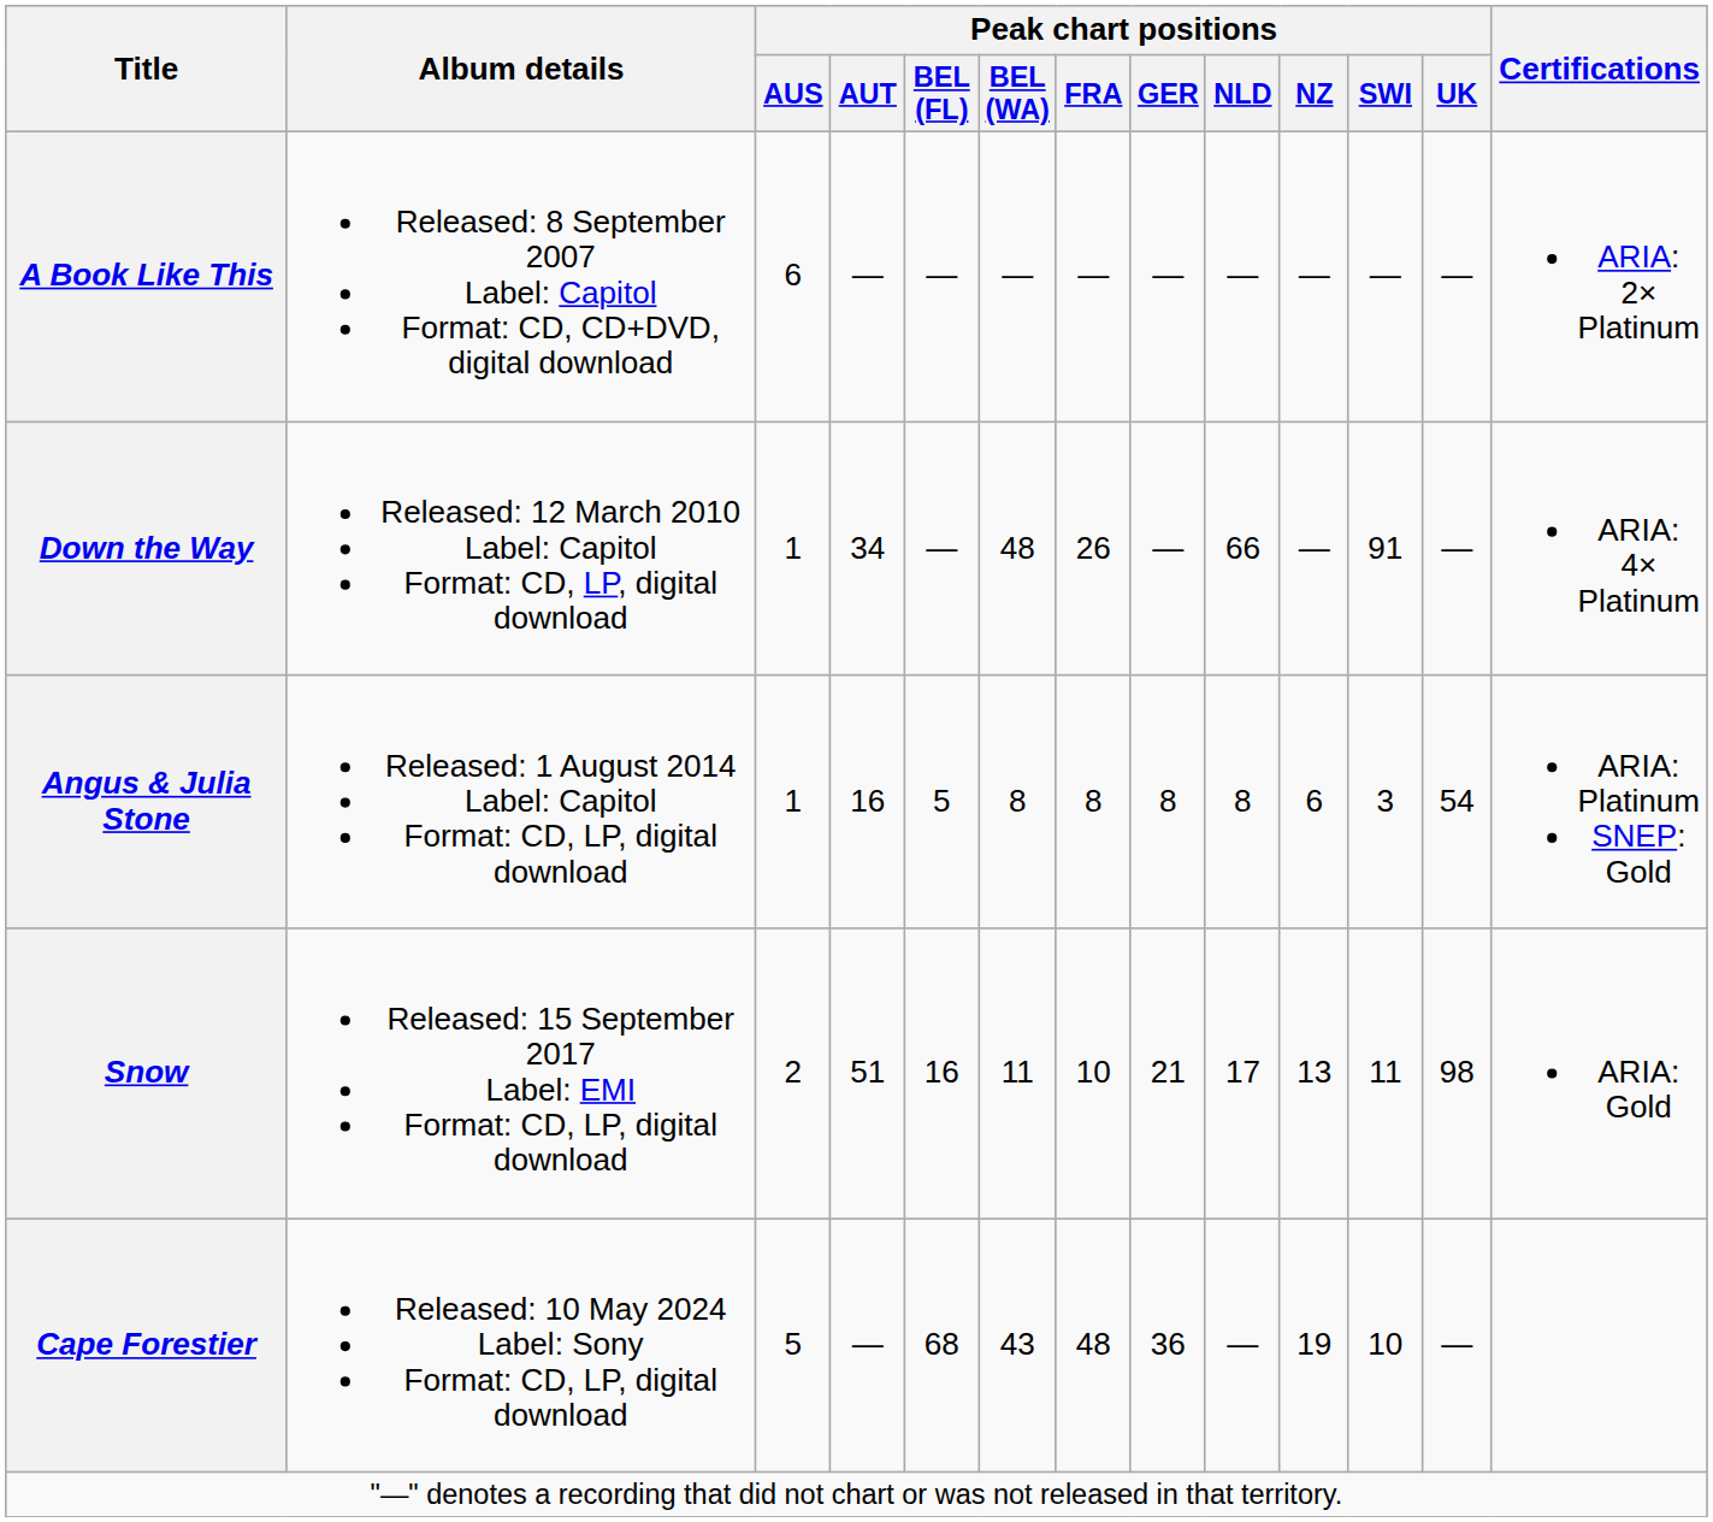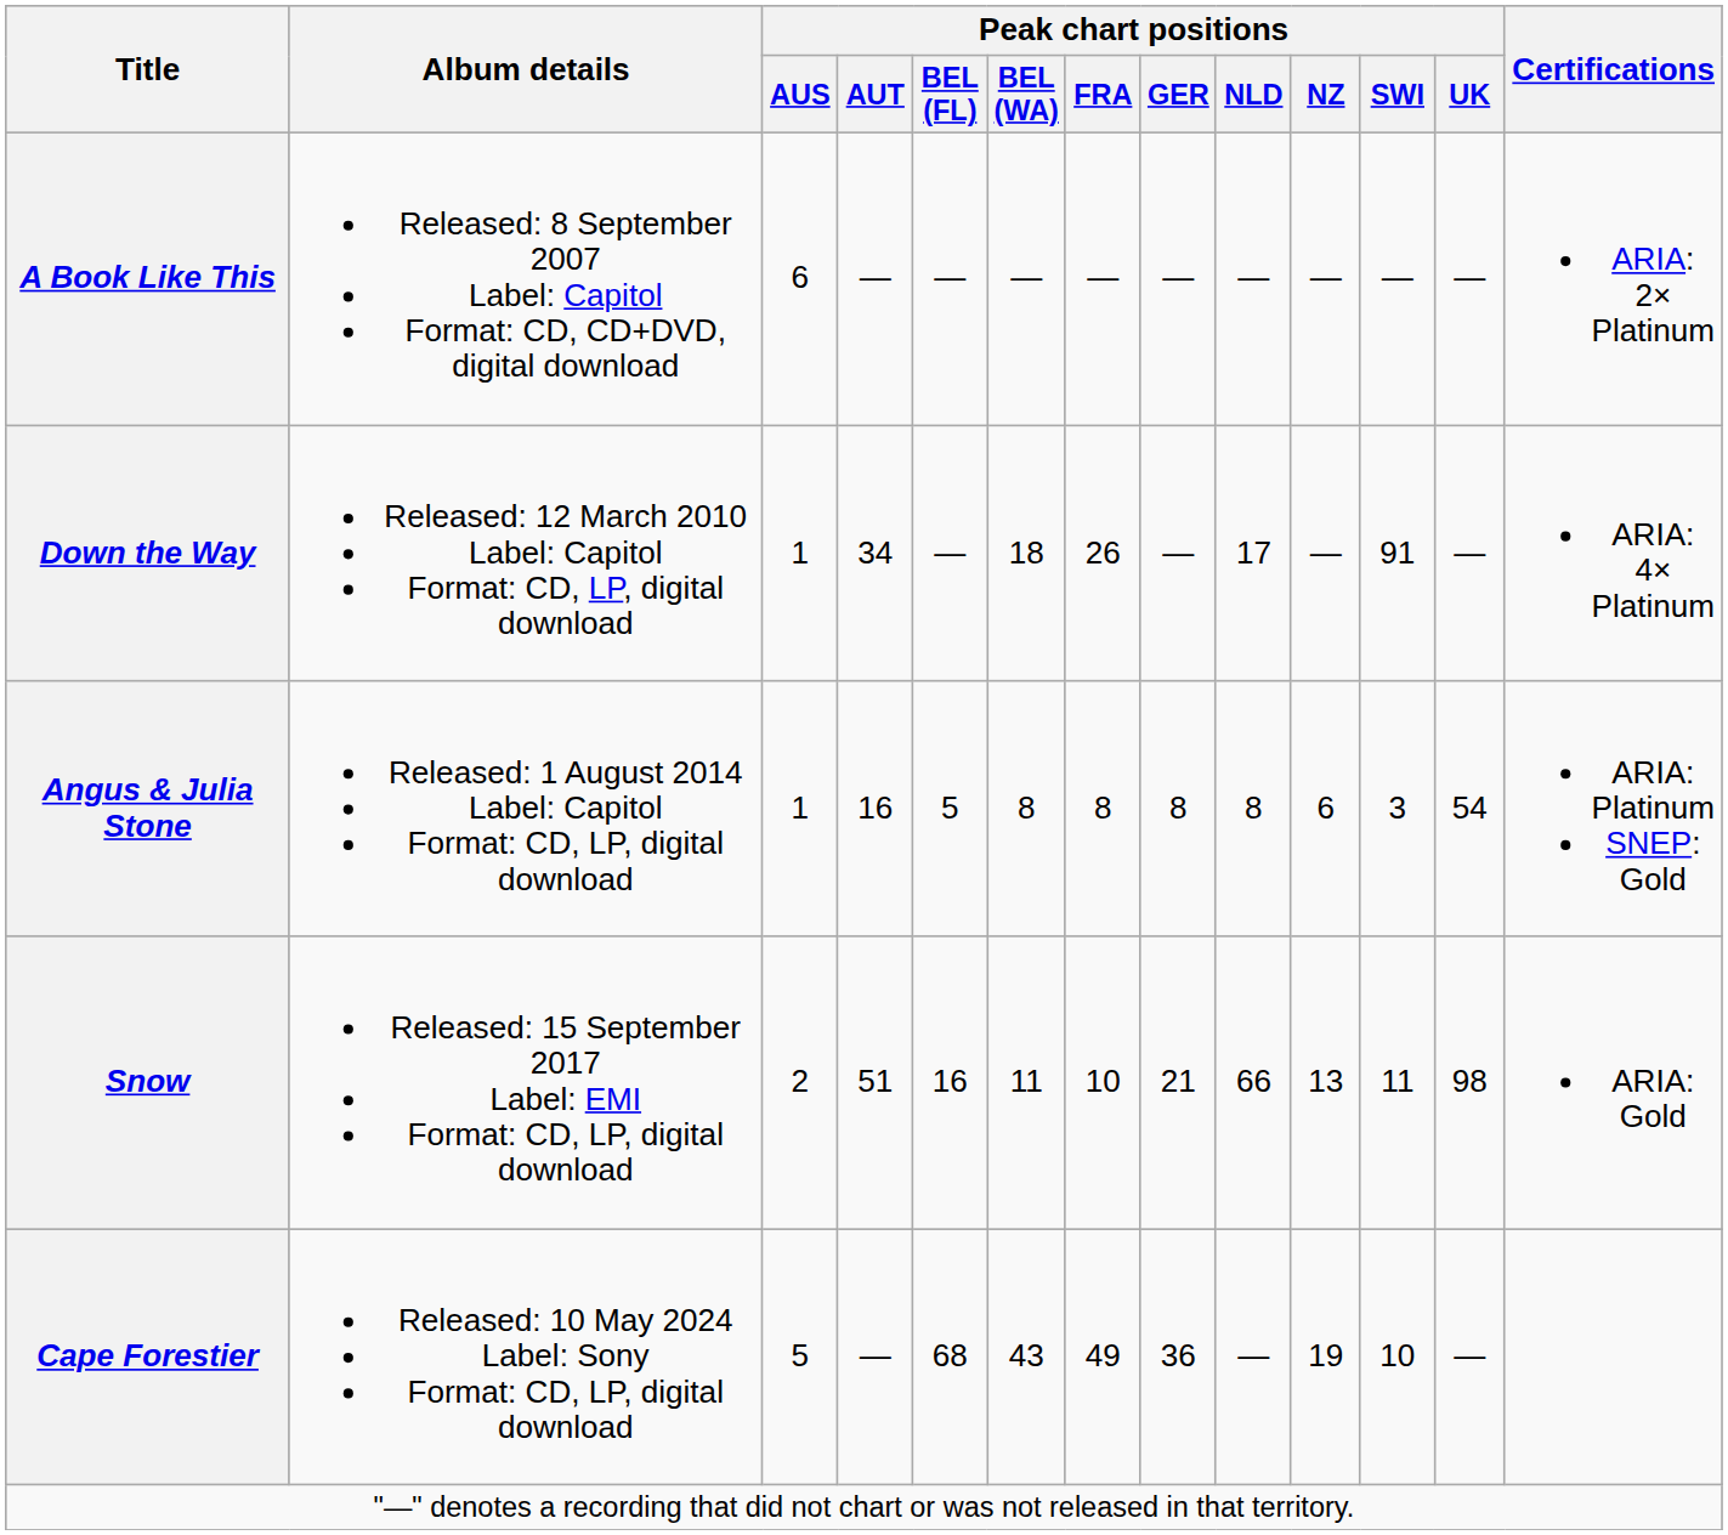 <table class="wikitable plainrowheaders" style="text-align:center;" border="1">
 <tr>
 <th scope="col" rowspan="2" style="width:10em;">Title</th>
 <th scope="col" rowspan="2" style="width:17em;">Album details</th>
 <th scope="col" colspan="10">Peak chart positions</th>
 <th scope="col" rowspan="2"><a href='#'>Certifications</a></th>
 </tr>
 <tr>
 <th scope="col" style="width:2.2em;font-size:90%;"><a href='#'>AUS</a><br></th>
 <th scope="col" style="width:2.2em;font-size:90%;"><a href='#'>AUT</a><br></th>
 <th scope="col" style="width:2.2em;font-size:90%;"><a href='#'>BEL<br>(FL)</a><br></th>
 <th scope="col" style="width:2.2em;font-size:90%;"><a href='#'>BEL<br>(WA)</a><br></th>
 <th scope="col" style="width:2.2em;font-size:90%;"><a href='#'>FRA</a><br></th>
 <th scope="col" style="width:2.2em;font-size:90%;"><a href='#'>GER</a><br></th>
 <th scope="col" style="width:2.2em;font-size:90%;"><a href='#'>NLD</a><br></th>
 <th scope="col" style="width:2.2em;font-size:90%;"><a href='#'>NZ</a><br></th>
 <th scope="col" style="width:2.2em;font-size:90%;"><a href='#'>SWI</a><br></th>
 <th scope="col" style="width:2.2em;font-size:90%;"><a href='#'>UK</a><br></th>
 </tr>
 <tr>
 <th scope="row"><em><a href='#'>A Book Like This</a></em></th>
 <td><br><ul><li>Released: 8 September 2007</li><li>Label: <a href='#'>Capitol</a></li><li>Format: CD, CD+DVD, digital download</li></ul></td>
 <td>6</td>
 <td>—</td>
 <td>—</td>
 <td>—</td>
 <td>—</td>
 <td>—</td>
 <td>—</td>
 <td>—</td>
 <td>—</td>
 <td>—</td>
 <td><br><ul><li><a href='#'>ARIA</a>: 2× Platinum</li></ul></td>
 </tr>
 <tr>
 <th scope="row"><em><a href='#'>Down the Way</a></em></th>
 <td><br><ul><li>Released: 12 March 2010</li><li>Label: Capitol</li><li>Format: CD, <a href='#'>LP</a>, digital download</li></ul></td>
 <td>1</td>
 <td>34</td>
 <td>—</td>
-<td>48</td>
+<td>18</td>
 <td>26</td>
 <td>—</td>
-<td>66</td>
+<td>17</td>
 <td>—</td>
 <td>91</td>
 <td>—</td>
 <td><br><ul><li>ARIA: 4× Platinum</li></ul></td>
 </tr>
 <tr>
 <th scope="row"><em><a href='#'>Angus & Julia Stone</a></em></th>
 <td><br><ul><li>Released: 1 August 2014</li><li>Label: Capitol</li><li>Format: CD, LP, digital download</li></ul></td>
 <td>1</td>
 <td>16</td>
 <td>5</td>
 <td>8</td>
 <td>8</td>
 <td>8</td>
 <td>8</td>
 <td>6</td>
 <td>3</td>
 <td>54</td>
 <td><br><ul><li>ARIA: Platinum</li><li><a href='#'>SNEP</a>: Gold</li></ul></td>
 </tr>
 <tr>
 <th scope="row"><em><a href='#'>Snow</a></em></th>
 <td><br><ul><li>Released: 15 September 2017</li><li>Label: <a href='#'>EMI</a></li><li>Format: CD, LP, digital download</li></ul></td>
 <td>2</td>
 <td>51</td>
 <td>16</td>
 <td>11</td>
 <td>10</td>
 <td>21</td>
-<td>17</td>
+<td>66</td>
 <td>13</td>
 <td>11</td>
 <td>98</td>
 <td><br><ul><li>ARIA: Gold</li></ul></td>
 </tr>
 <tr>
 <th scope="row"><em><a href='#'>Cape Forestier</a></em></th>
 <td><br><ul><li>Released: 10 May 2024</li><li>Label: Sony</li><li>Format: CD, LP, digital download</li></ul></td>
 <td>5</td>
 <td>—</td>
 <td>68</td>
 <td>43</td>
-<td>48</td>
+<td>49</td>
 <td>36</td>
 <td>—</td>
 <td>19</td>
 <td>10</td>
 <td>—</td>
 <td></td>
 </tr>
 <tr>
 <td colspan="13" style="font-size:90%">"—" denotes a recording that did not chart or was not released in that territory.</td>
 </tr>
 </table>
